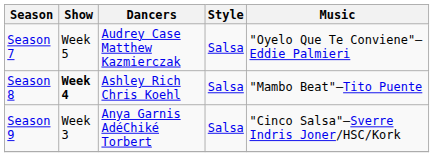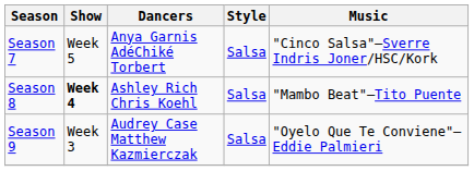 <table class="wikitable" style="width:74%;">
 <tr>
 <th>Season</th>
 <th>Show</th>
 <th>Dancers</th>
 <th>Style</th>
 <th>Music</th>
 </tr>
 <tr>
 <td><a href='#'>Season 7</a></td>
 <td>Week 5</td>
-<td><a href='#'>Audrey Case</a><br><a href='#'>Matthew Kazmierczak</a></td>
+<td><a href='#'>Anya Garnis</a><br><a href='#'>AdéChiké Torbert</a></td>
 <td><a href='#'>Salsa</a></td>
-<td>"Oyelo Que Te Conviene"—<a href='#'>Eddie Palmieri</a></td>
+<td>"Cinco Salsa"—<a href='#'>Sverre Indris Joner</a>/HSC/Kork</td>
 </tr>
 <tr>
 <td><a href='#'>Season 8</a></td>
 <td><strong>Week 4</strong></td>
 <td><a href='#'>Ashley Rich</a><br><a href='#'>Chris Koehl</a></td>
 <td><a href='#'>Salsa</a></td>
 <td>"Mambo Beat"—<a href='#'>Tito Puente</a></td>
 </tr>
 <tr>
 <td><a href='#'>Season 9</a></td>
 <td>Week 3</td>
-<td><a href='#'>Anya Garnis</a><br><a href='#'>AdéChiké Torbert</a></td>
+<td><a href='#'>Audrey Case</a><br><a href='#'>Matthew Kazmierczak</a></td>
 <td><a href='#'>Salsa</a></td>
-<td>"Cinco Salsa"—<a href='#'>Sverre Indris Joner</a>/HSC/Kork</td>
+<td>"Oyelo Que Te Conviene"—<a href='#'>Eddie Palmieri</a></td>
 </tr>
 <tr>
 </tr>
 </table>
